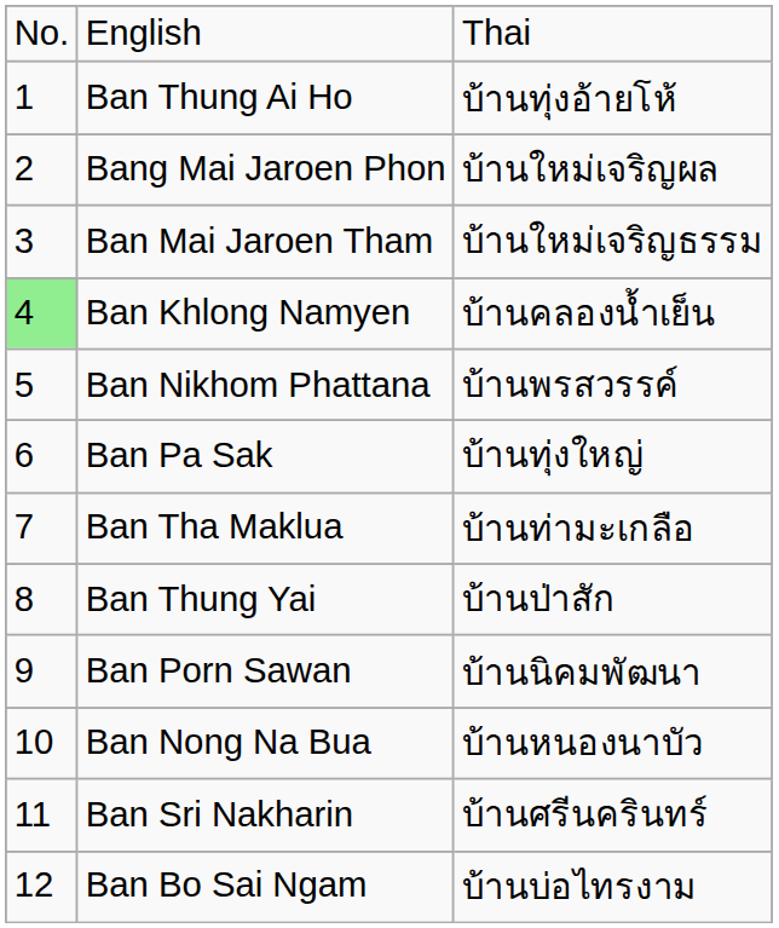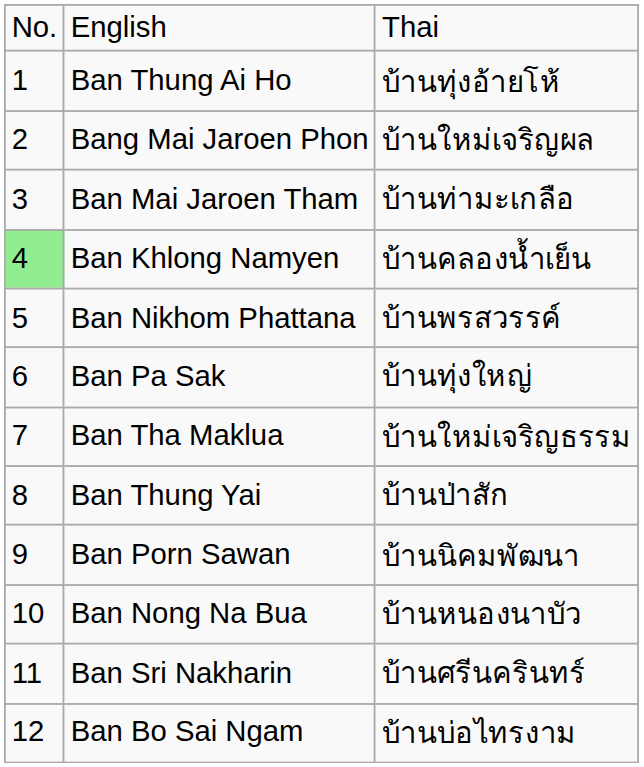 <table class="wikitable">
 <tr>
 <td>No.</td>
 <td>English</td>
 <td>Thai</td>
 </tr>
 <tr>
 <td>1</td>
 <td>Ban Thung Ai Ho</td>
 <td>บ้านทุ่งอ้ายโห้</td>
 </tr>
 <tr>
 <td>2</td>
 <td>Bang Mai Jaroen Phon</td>
 <td>บ้านใหม่เจริญผล</td>
 </tr>
 <tr>
 <td>3</td>
 <td>Ban Mai Jaroen Tham</td>
-<td>บ้านใหม่เจริญธรรม</td>
+<td>บ้านท่ามะเกลือ</td>
 </tr>
 <tr>
 <td style="background: lightgreen;">4</td>
 <td>Ban Khlong Namyen</td>
 <td>บ้านคลองน้ำเย็น</td>
 </tr>
 <tr>
 <td>5</td>
 <td>Ban Nikhom Phattana</td>
 <td>บ้านพรสวรรค์</td>
 </tr>
 <tr>
 <td>6</td>
 <td>Ban Pa Sak</td>
 <td>บ้านทุ่งใหญ่</td>
 </tr>
 <tr>
 <td>7</td>
 <td>Ban Tha Maklua</td>
-<td>บ้านท่ามะเกลือ</td>
+<td>บ้านใหม่เจริญธรรม</td>
 </tr>
 <tr>
 <td>8</td>
 <td>Ban Thung Yai</td>
 <td>บ้านป่าสัก</td>
 </tr>
 <tr>
 <td>9</td>
 <td>Ban Porn Sawan</td>
 <td>บ้านนิคมพัฒนา</td>
 </tr>
 <tr>
 <td>10</td>
 <td>Ban Nong Na Bua</td>
 <td>บ้านหนองนาบัว</td>
 </tr>
 <tr>
 <td>11</td>
 <td>Ban Sri Nakharin</td>
 <td>บ้านศรีนครินทร์</td>
 </tr>
 <tr>
 <td>12</td>
 <td>Ban Bo Sai Ngam</td>
 <td>บ้านบ่อไทรงาม</td>
 </tr>
 </table>
